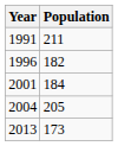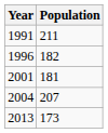 <table class="wikitable">
 <tr>
 <th>Year</th>
 <th>Population</th>
 </tr>
 <tr>
 <td>1991</td>
 <td>211</td>
 </tr>
 <tr>
 <td>1996</td>
 <td>182</td>
 </tr>
 <tr>
 <td>2001</td>
-<td>184</td>
+<td>181</td>
 </tr>
 <tr>
 <td>2004</td>
-<td>205</td>
+<td>207</td>
 </tr>
 <tr>
 <td>2013</td>
 <td>173</td>
 </tr>
 </table>
